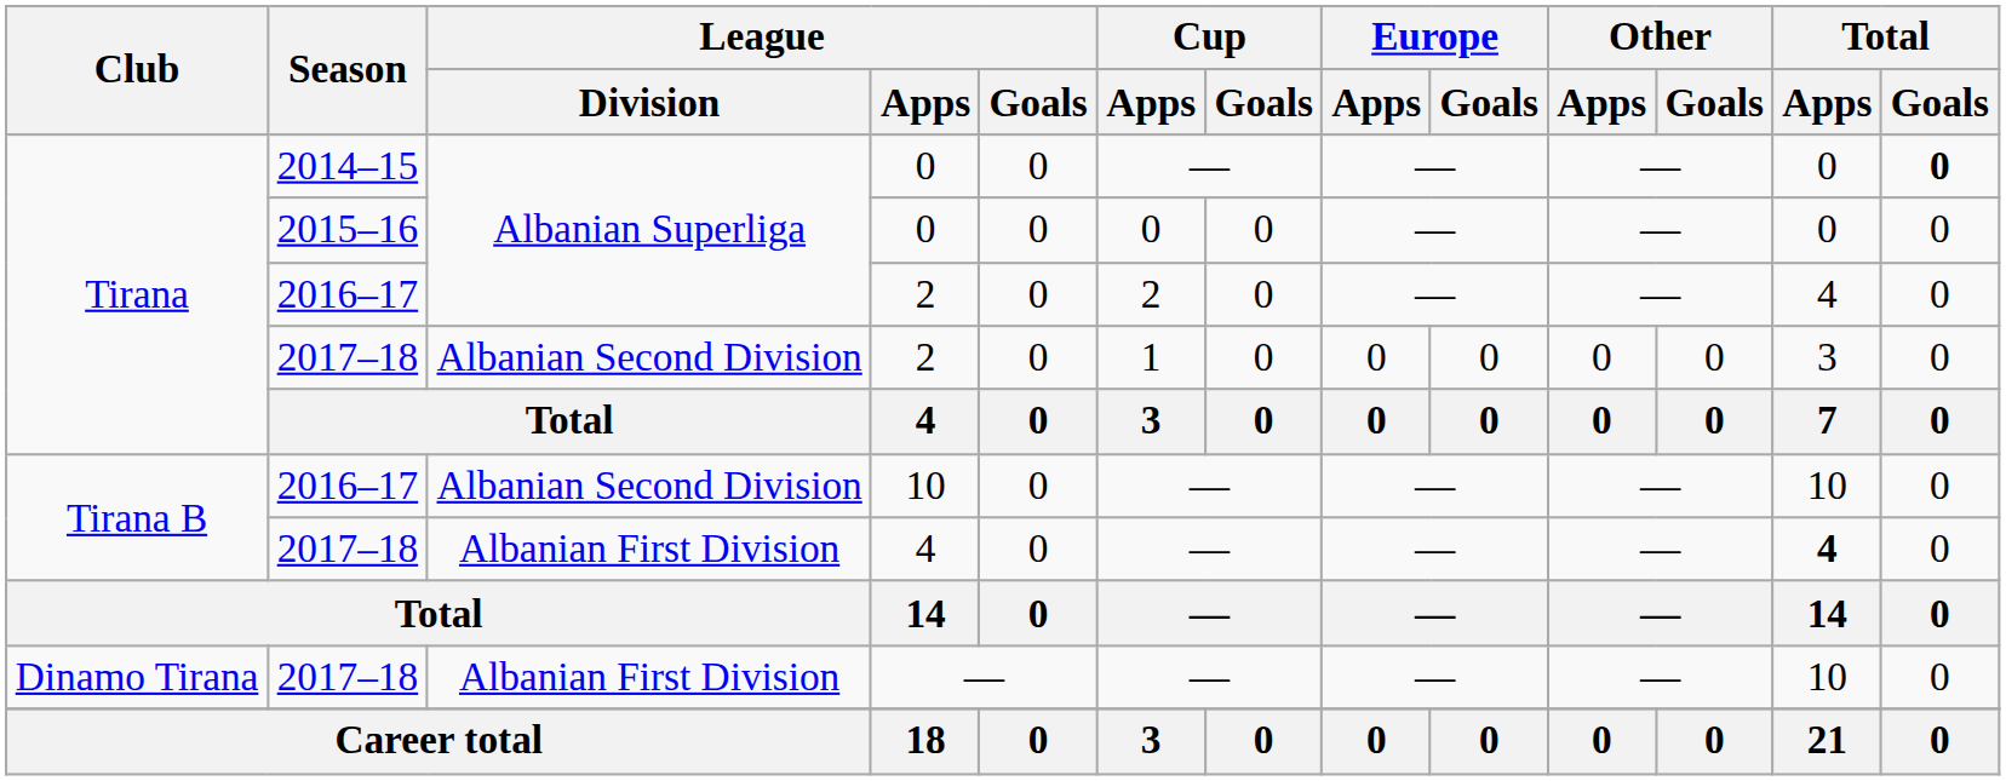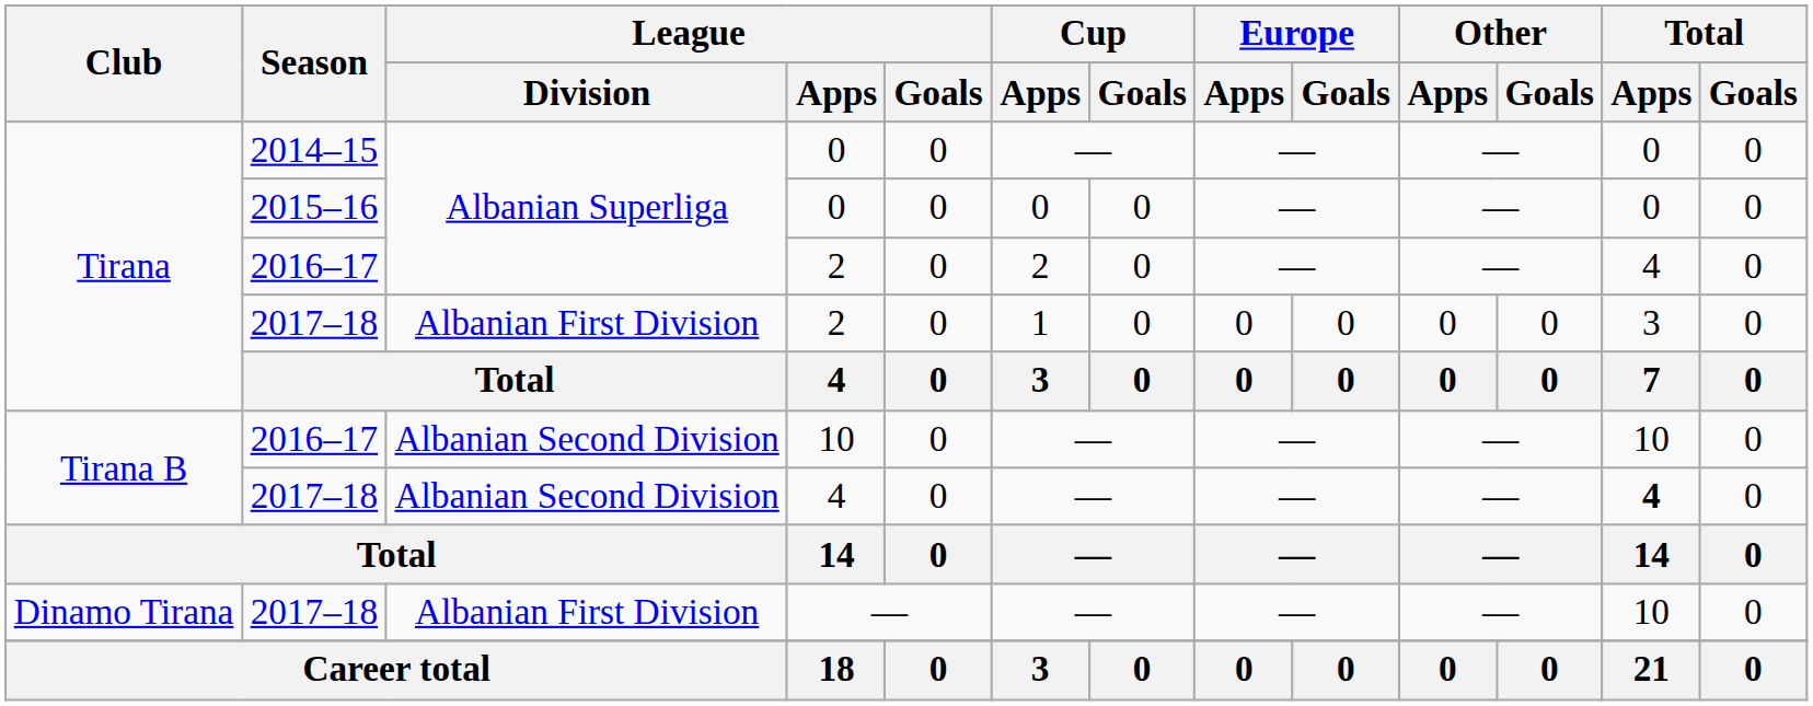 <table class="wikitable" style="text-align:center">
 <tr>
 <th rowspan="2">Club</th>
 <th rowspan="2">Season</th>
 <th colspan="3">League</th>
 <th colspan="2">Cup</th>
 <th colspan="2"><a href='#'>Europe</a></th>
 <th colspan="2">Other</th>
 <th colspan="2">Total</th>
 </tr>
 <tr>
 <th>Division</th>
 <th>Apps</th>
 <th>Goals</th>
 <th>Apps</th>
 <th>Goals</th>
 <th>Apps</th>
 <th>Goals</th>
 <th>Apps</th>
 <th>Goals</th>
 <th>Apps</th>
 <th>Goals</th>
 </tr>
 <tr>
 <td rowspan="5" valign="center"><a href='#'>Tirana</a></td>
 <td><a href='#'>2014–15</a></td>
 <td rowspan="3"><a href='#'>Albanian Superliga</a></td>
 <td>0</td>
 <td>0</td>
 <td colspan="2">—</td>
 <td colspan="2">—</td>
 <td colspan="2">—</td>
 <td>0</td>
-<td><strong>0</strong></td>
+<td>0</td>
 </tr>
 <tr>
 <td><a href='#'>2015–16</a></td>
 <td>0</td>
 <td>0</td>
 <td>0</td>
 <td>0</td>
 <td colspan="2">—</td>
 <td colspan="2">—</td>
 <td>0</td>
 <td>0</td>
 </tr>
 <tr>
 <td><a href='#'>2016–17</a></td>
 <td>2</td>
 <td>0</td>
 <td>2</td>
 <td>0</td>
 <td colspan="2">—</td>
 <td colspan="2">—</td>
 <td>4</td>
 <td>0</td>
 </tr>
 <tr>
 <td><a href='#'>2017–18</a></td>
-<td rowspan="1"><a href='#'>Albanian Second Division</a></td>
+<td rowspan="1"><a href='#'>Albanian First Division</a></td>
 <td>2</td>
 <td>0</td>
 <td>1</td>
 <td>0</td>
 <td>0</td>
 <td>0</td>
 <td>0</td>
 <td>0</td>
 <td>3</td>
 <td>0</td>
 </tr>
 <tr>
 <th colspan="2" valign="center">Total</th>
 <th>4</th>
 <th>0</th>
 <th>3</th>
 <th>0</th>
 <th>0</th>
 <th>0</th>
 <th>0</th>
 <th>0</th>
 <th>7</th>
 <th>0</th>
 </tr>
 <tr>
 <td rowspan="2" valign="center"><a href='#'>Tirana B</a></td>
 <td><a href='#'>2016–17</a></td>
 <td rowspan="1"><a href='#'>Albanian Second Division</a></td>
 <td>10</td>
 <td>0</td>
 <td colspan="2">—</td>
 <td colspan="2">—</td>
 <td colspan="2">—</td>
 <td>10</td>
 <td>0</td>
 </tr>
 <tr>
 <td><a href='#'>2017–18</a></td>
-<td rowspan="1"><a href='#'>Albanian First Division</a></td>
+<td rowspan="1"><a href='#'>Albanian Second Division</a></td>
 <td>4</td>
 <td>0</td>
 <td colspan="2">—</td>
 <td colspan="2">—</td>
 <td colspan="2">—</td>
 <td><strong>4</strong></td>
 <td>0</td>
 </tr>
 <tr>
 <th colspan="3" valign="center">Total</th>
 <th>14</th>
 <th>0</th>
 <th colspan="2">—</th>
 <th colspan="2">—</th>
 <th colspan="2">—</th>
 <th>14</th>
 <th>0</th>
 </tr>
 <tr>
 <td rowspan="1" valign="center"><a href='#'>Dinamo Tirana</a></td>
 <td><a href='#'>2017–18</a></td>
 <td rowspan="1"><a href='#'>Albanian First Division</a></td>
 <td colspan="2">—</td>
 <td colspan="2">—</td>
 <td colspan="2">—</td>
 <td colspan="2">—</td>
 <td>10</td>
 <td>0</td>
 </tr>
 <tr>
 </tr>
 <tr>
 <th colspan="3">Career total</th>
 <th>18</th>
 <th>0</th>
 <th>3</th>
 <th>0</th>
 <th>0</th>
 <th>0</th>
 <th>0</th>
 <th>0</th>
 <th>21</th>
 <th>0</th>
 </tr>
 </table>
